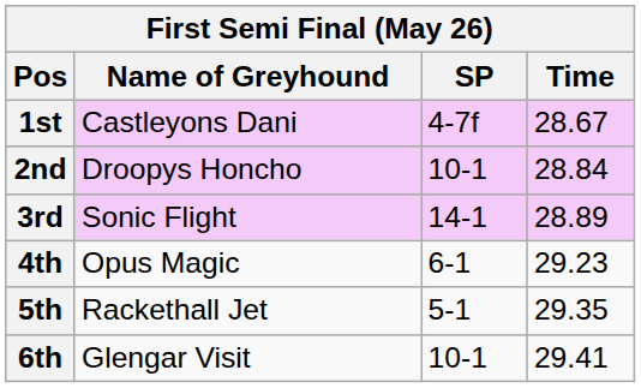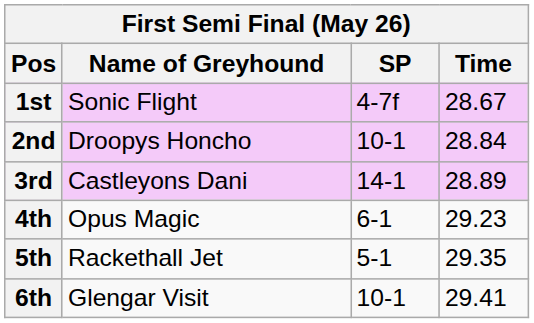 <table class="wikitable">
 <tr>
 <th colspan="6">First Semi Final (May 26)</th>
 </tr>
 <tr>
 <th width=30>Pos</th>
 <th width=180>Name of Greyhound</th>
 <th width=50>SP</th>
 <th width=50>Time</th>
 </tr>
 <tr style="background: #f4caf9;">
 <th>1st</th>
-<td>Castleyons Dani</td>
+<td>Sonic Flight</td>
 <td>4-7f</td>
 <td>28.67</td>
 </tr>
 <tr style="background: #f4caf9;">
 <th>2nd</th>
 <td>Droopys Honcho</td>
 <td>10-1</td>
 <td>28.84</td>
 </tr>
 <tr style="background: #f4caf9;">
 <th>3rd</th>
-<td>Sonic Flight</td>
+<td>Castleyons Dani</td>
 <td>14-1</td>
 <td>28.89</td>
 </tr>
 <tr>
 <th>4th</th>
 <td>Opus Magic</td>
 <td>6-1</td>
 <td>29.23</td>
 </tr>
 <tr>
 <th>5th</th>
 <td>Rackethall Jet</td>
 <td>5-1</td>
 <td>29.35</td>
 </tr>
 <tr>
 <th>6th</th>
 <td>Glengar Visit</td>
 <td>10-1</td>
 <td>29.41</td>
 </tr>
 </table>
